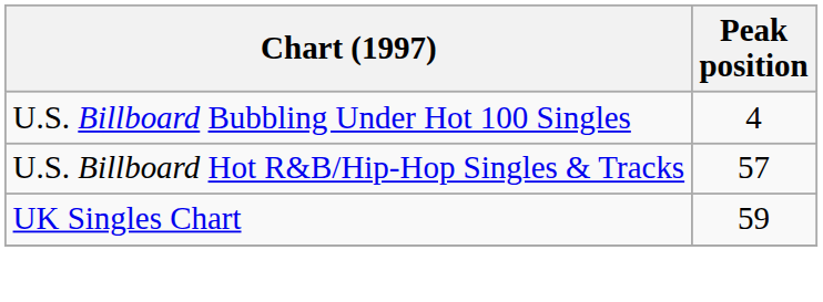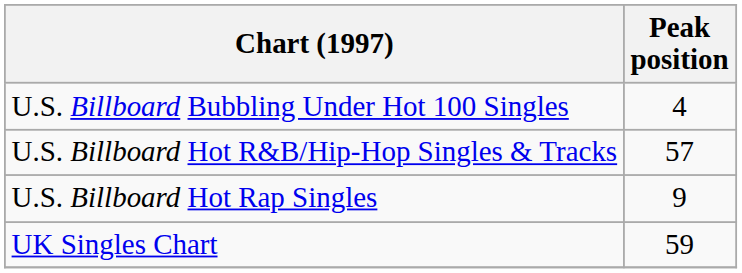 <table class="wikitable">
 <tr>
 <th align="left">Chart (1997)</th>
 <th align="center">Peak<br>position</th>
 </tr>
 <tr>
 <td align="left">U.S. <a href='#'><em>Billboard</em></a> <a href='#'>Bubbling Under Hot 100 Singles</a></td>
 <td align="center">4</td>
 </tr>
 <tr>
 <td align="left">U.S. <em>Billboard</em> <a href='#'>Hot R&B/Hip-Hop Singles & Tracks</a></td>
 <td align="center">57</td>
 </tr>
 <tr>
+<td align="left">U.S. <em>Billboard</em> <a href='#'>Hot Rap Singles</a></td>
+<td align="center">9</td>
+</tr>
+<tr>
 <td align="left"><a href='#'>UK Singles Chart</a></td>
 <td align="center">59</td>
 </tr>
 <tr>
 </tr>
 </table>
